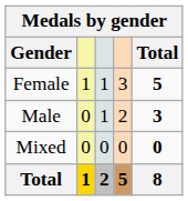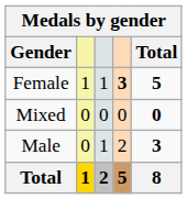 <table class=wikitable style=font-size:85%;float:right;text-align:center>
 <tr>
 <th colspan=5>Medals by gender</th>
 </tr>
 <tr>
 <th>Gender</th>
 <td bgcolor=F7F6A8></td>
 <td bgcolor=DCE5E5></td>
 <td bgcolor=FFDAB9></td>
 <th>Total</th>
 </tr>
 <tr>
 <td>Female</td>
 <td bgcolor=F7F6A8>1</td>
 <td bgcolor=DCE5E5>1</td>
-<td bgcolor=FFDAB9>3</td>
+<td bgcolor=FFDAB9><strong>3</strong></td>
 <td><strong>5</strong></td>
+</tr>
+<tr>
+<td>Mixed</td>
+<td bgcolor=F7F6A8>0</td>
+<td bgcolor=DCE5E5>0</td>
+<td bgcolor=FFDAB9>0</td>
+<td><strong>0</strong></td>
 </tr>
 <tr>
 <td>Male</td>
 <td bgcolor=F7F6A8>0</td>
 <td bgcolor=DCE5E5>1</td>
 <td bgcolor=FFDAB9>2</td>
 <td><strong>3</strong></td>
 </tr>
 <tr>
-<td>Mixed</td>
-<td bgcolor=F7F6A8>0</td>
-<td bgcolor=DCE5E5>0</td>
-<td bgcolor=FFDAB9>0</td>
-<td><strong>0</strong></td>
-</tr>
-<tr>
 <th>Total</th>
 <th style=background:gold>1</th>
 <th style=background:silver>2</th>
 <th style=background:#c96>5</th>
 <th>8</th>
 </tr>
 </table>
